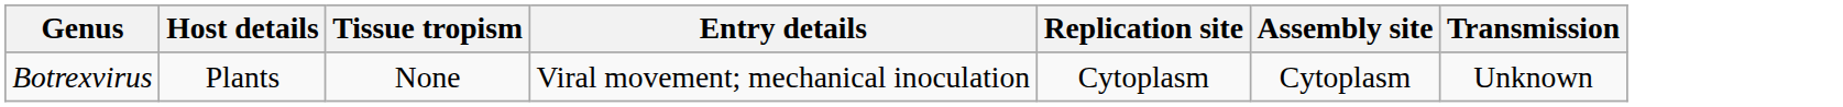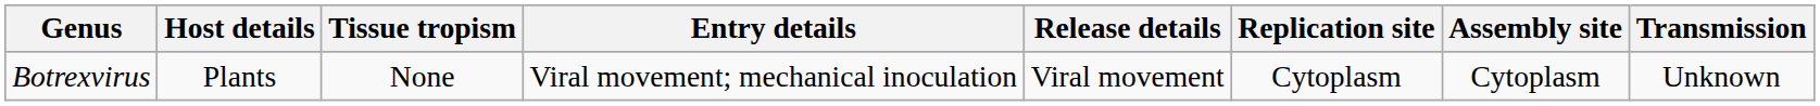 <table class="wikitable sortable" style="text-align:center">
 <tr>
 <th>Genus</th>
 <th>Host details</th>
 <th>Tissue tropism</th>
 <th>Entry details</th>
+<th>Release details</th>
 <th>Replication site</th>
 <th>Assembly site</th>
 <th>Transmission</th>
 </tr>
 <tr>
 <td><em>Botrexvirus</em></td>
 <td>Plants</td>
 <td>None</td>
 <td>Viral movement; mechanical inoculation</td>
+<td>Viral movement</td>
 <td>Cytoplasm</td>
 <td>Cytoplasm</td>
 <td>Unknown</td>
 </tr>
 </table>
